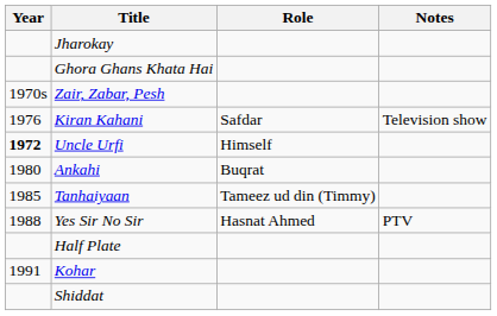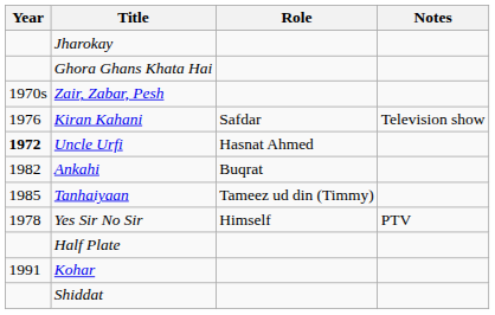 <table class="wikitable">
 <tr>
 <th>Year</th>
 <th>Title</th>
 <th>Role</th>
 <th>Notes</th>
 </tr>
 <tr>
 <td></td>
 <td><em>Jharokay</em></td>
 <td></td>
 <td></td>
 </tr>
 <tr>
 <td></td>
 <td><em>Ghora Ghans Khata Hai</em></td>
 <td></td>
 <td></td>
 </tr>
 <tr>
 <td>1970s</td>
 <td><em><a href='#'>Zair, Zabar, Pesh</a></em></td>
 <td></td>
 <td></td>
 </tr>
 <tr>
 <td>1976</td>
 <td><em><a href='#'>Kiran Kahani</a></em></td>
 <td>Safdar</td>
 <td>Television show</td>
 </tr>
 <tr>
 <td><strong>1972</strong></td>
 <td><em><a href='#'>Uncle Urfi</a></em></td>
-<td>Himself</td>
+<td>Hasnat Ahmed</td>
 <td></td>
 </tr>
 <tr>
-<td>1980</td>
+<td>1982</td>
 <td><em><a href='#'>Ankahi</a></em></td>
 <td>Buqrat</td>
 <td></td>
 </tr>
 <tr>
 <td>1985</td>
 <td><em><a href='#'>Tanhaiyaan</a></em></td>
 <td>Tameez ud din (Timmy)</td>
 <td></td>
 </tr>
 <tr>
-<td>1988</td>
+<td>1978</td>
 <td><em>Yes Sir No Sir</em></td>
-<td>Hasnat Ahmed</td>
+<td>Himself</td>
 <td>PTV</td>
 </tr>
 <tr>
 <td></td>
 <td><em>Half Plate</em></td>
 <td></td>
 <td></td>
 </tr>
 <tr>
 <td>1991</td>
 <td><em><a href='#'>Kohar</a></em></td>
 <td></td>
 <td></td>
 </tr>
 <tr>
 <td></td>
 <td><em>Shiddat</em></td>
 <td></td>
 <td></td>
 </tr>
 </table>
